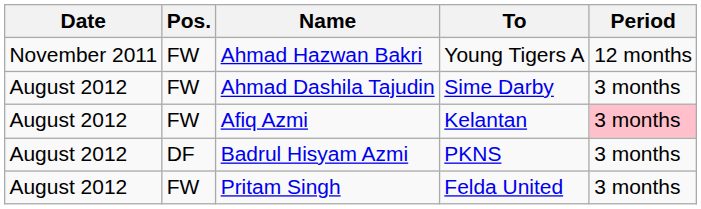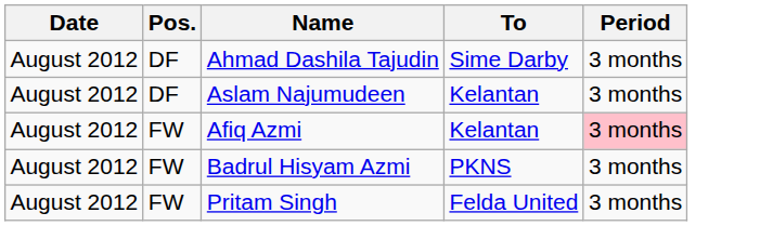 <table class="wikitable">
 <tr>
 <th>Date</th>
 <th>Pos.</th>
 <th>Name</th>
 <th>To</th>
 <th>Period</th>
 </tr>
 <tr>
-<td>November 2011</td>
-<td>FW</td>
-<td> <a href='#'>Ahmad Hazwan Bakri</a></td>
-<td> Young Tigers A</td>
-<td>12 months</td>
+<td>August 2012</td>
+<td>DF</td>
+<td> <a href='#'>Ahmad Dashila Tajudin</a></td>
+<td> <a href='#'>Sime Darby</a></td>
+<td>3 months</td>
 </tr>
 <tr>
 <td>August 2012</td>
-<td>FW</td>
-<td> <a href='#'>Ahmad Dashila Tajudin</a></td>
-<td> <a href='#'>Sime Darby</a></td>
+<td>DF</td>
+<td> <a href='#'>Aslam Najumudeen</a></td>
+<td> <a href='#'>Kelantan</a></td>
 <td>3 months</td>
 </tr>
 <tr>
 <td>August 2012</td>
 <td>FW</td>
 <td> <a href='#'>Afiq Azmi</a></td>
 <td> <a href='#'>Kelantan</a></td>
 <td style="background: pink;">3 months</td>
 </tr>
 <tr>
 <td>August 2012</td>
-<td>DF</td>
+<td>FW</td>
 <td> <a href='#'>Badrul Hisyam Azmi</a></td>
 <td> <a href='#'>PKNS</a></td>
 <td>3 months</td>
 </tr>
 <tr>
 <td>August 2012</td>
 <td>FW</td>
 <td> <a href='#'>Pritam Singh</a></td>
 <td> <a href='#'>Felda United</a></td>
 <td>3 months</td>
 </tr>
 </table>
